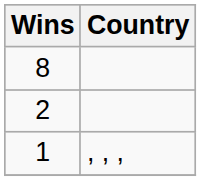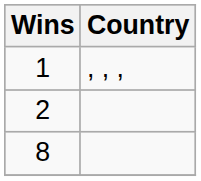 <table class="wikitable">
 <tr>
 <th>Wins</th>
 <th>Country</th>
 </tr>
 <tr>
-<td align=center>8</td>
-<td></td>
+<td align=center>1</td>
+<td>, , , </td>
 </tr>
 <tr>
 <td align=center>2</td>
 <td></td>
 </tr>
 <tr>
-<td align=center>1</td>
-<td>, , , </td>
+<td align=center>8</td>
+<td></td>
 </tr>
 <tr>
 </tr>
 </table>
